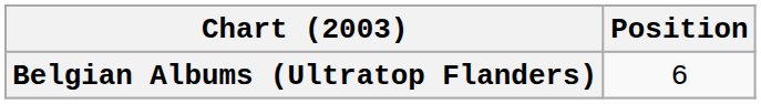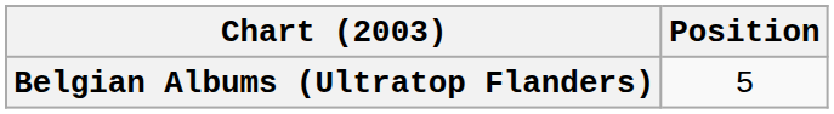 <table class="wikitable plainrowheaders" style="text-align:center">
 <tr>
 <th scope="col">Chart (2003)</th>
 <th scope="col">Position</th>
 </tr>
 <tr>
 <th scope="row">Belgian Albums (Ultratop Flanders)</th>
-<td>6</td>
+<td>5</td>
 </tr>
 </table>
